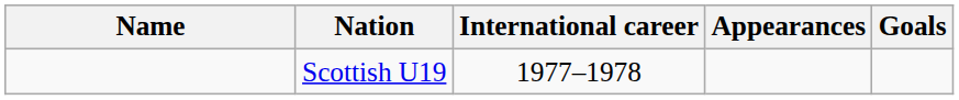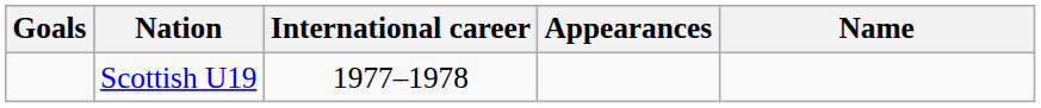 <table class="wikitable sortable" style="text-align: center;">
 <tr>
-<th style="width:10em">Name</th>
+<th>Goals</th>
 <th>Nation</th>
 <th>International career</th>
 <th>Appearances</th>
-<th>Goals</th>
+<th style="width:10em">Name</th>
 </tr>
 <tr>
-<td align="left"></td>
+<td></td>
 <td align="left"> <a href='#'>Scottish U19</a></td>
 <td>1977–1978</td>
 <td></td>
-<td></td>
+<td align="left"></td>
 </tr>
 </table>
